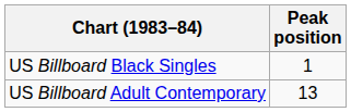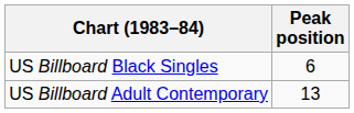 <table class="wikitable">
 <tr>
 <th>Chart (1983–84)</th>
 <th>Peak<br>position</th>
 </tr>
 <tr>
 </tr>
 <tr>
 <td>US <em>Billboard</em> <a href='#'>Black Singles</a></td>
-<td align="center">1</td>
+<td align="center">6</td>
 </tr>
 <tr>
 <td>US <em>Billboard</em> <a href='#'>Adult Contemporary</a></td>
 <td style="text-align:center;">13</td>
 </tr>
 <tr>
 </tr>
 </table>
